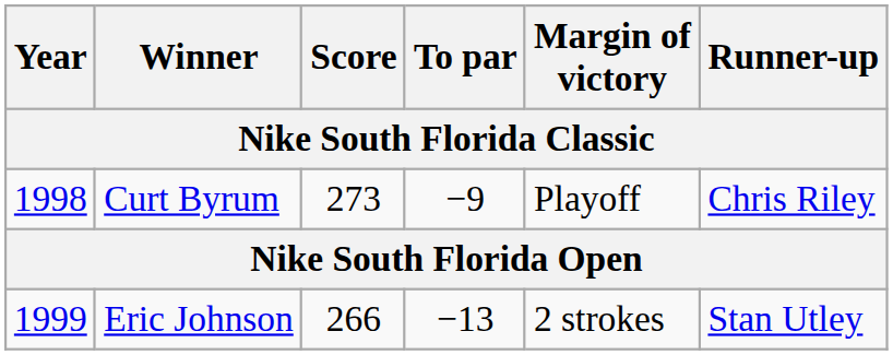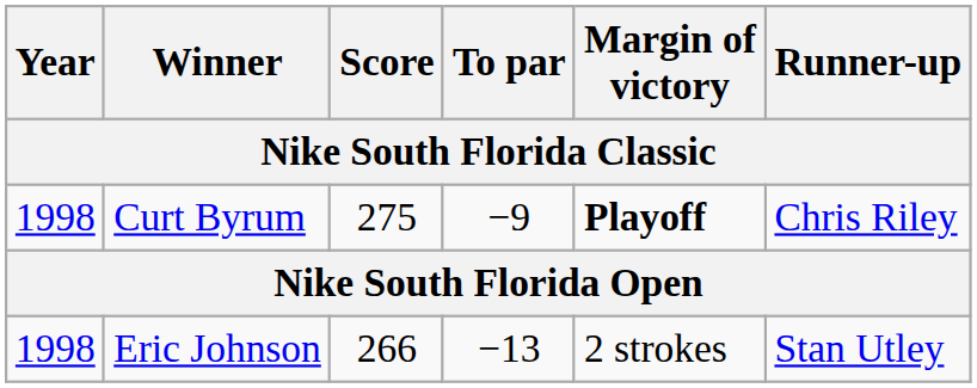 <table class=wikitable style=font-size:95%>
 <tr>
 <th>Year</th>
 <th>Winner</th>
 <th>Score</th>
 <th>To par</th>
 <th>Margin of<br>victory</th>
 <th>Runner-up</th>
 </tr>
 <tr>
 <th colspan=7>Nike South Florida Classic</th>
 </tr>
 <tr>
 <td><a href='#'>1998</a></td>
 <td> <a href='#'>Curt Byrum</a></td>
-<td align=center>273</td>
+<td align=center>275</td>
 <td align=center>−9</td>
-<td>Playoff</td>
+<td><strong>Playoff</strong></td>
 <td> <a href='#'>Chris Riley</a></td>
 </tr>
 <tr>
 <th colspan=7>Nike South Florida Open</th>
 </tr>
 <tr>
-<td><a href='#'>1999</a></td>
+<td><a href='#'>1998</a></td>
 <td> <a href='#'>Eric Johnson</a></td>
 <td align=center>266</td>
 <td align=center>−13</td>
 <td>2 strokes</td>
 <td> <a href='#'>Stan Utley</a></td>
 </tr>
 </table>
